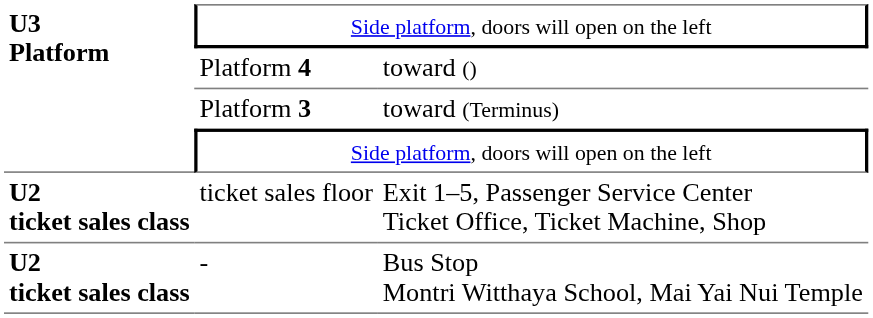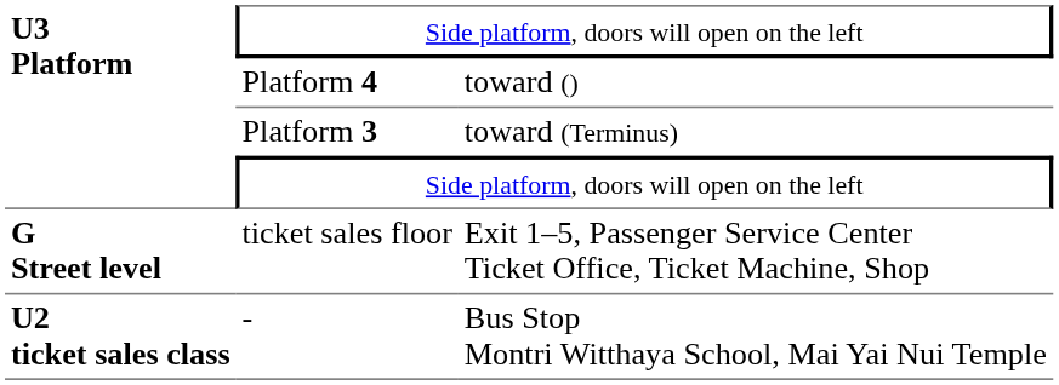 <table table border=0 cellspacing=0 cellpadding=3>
 <tr>
 <td style = "border-bottom:solid 1px gray;" rowspan=4 valign=top><strong>U3<br>Platform<br></strong></td>
 <td style = "border-top:solid 1px gray;border-right:solid 2px black;border-left:solid 2px black;border-bottom:solid 2px black;text-align:center;" colspan=2><small><a href='#'>Side platform</a>, doors will open on the left</small></td>
 </tr>
 <tr>
 <td style = "border-bottom:solid 1px gray;">Platform <span><strong>4</strong></span></td>
 <td style = "border-bottom:solid 1px gray;"> toward  <small>()</small></td>
 </tr>
 <tr>
 <td>Platform <span><strong>3</strong></span></td>
 <td> toward  <small>(Terminus)</small></td>
 </tr>
 <tr>
 <td style = "border-top:solid 2px black;border-right:solid 2px black;border-left:solid 2px black;border-bottom:solid 1px gray;text-align:center;" colspan=2><small><a href='#'>Side platform</a>, doors will open on the left</small></td>
 </tr>
 <tr>
-<td style = "border-bottom:solid 1px gray;" rowspan=1 valign=top><strong>U2<br>ticket sales class<br></strong></td>
+<td style = "border-bottom:solid 1px gray;" rowspan=1 valign=top><strong>G<br>Street level<br></strong></td>
 <td style = "border-bottom:solid 1px gray;" valign=top>ticket sales floor</td>
 <td style = "border-bottom:solid 1px gray;" valign=top>Exit 1–5, Passenger Service Center<br>Ticket Office, Ticket Machine, Shop</td>
 </tr>
 <tr>
 <td style = "border-bottom:solid 1px gray;" rowspan=1 valign=top><strong>U2<br>ticket sales class<br></strong></td>
 <td style = "border-bottom:solid 1px gray;" valign=top>-</td>
 <td style = "border-bottom:solid 1px gray;" valign=top>Bus Stop<br>Montri Witthaya School, Mai Yai Nui Temple</td>
 </tr>
 </table>
